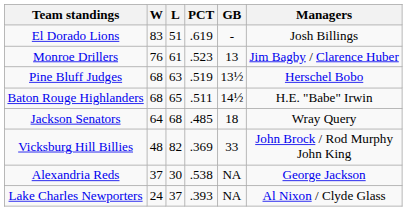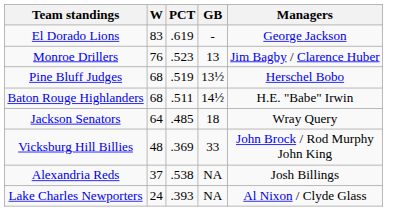 <table class="wikitable" style="text-align:center">
 <tr>
 <th>Team standings</th>
 <th>W</th>
-<th>L</th>
 <th>PCT</th>
 <th>GB</th>
 <th>Managers</th>
 </tr>
 <tr>
 <td><a href='#'>El Dorado Lions</a></td>
 <td>83</td>
-<td>51</td>
 <td>.619</td>
 <td>-</td>
-<td>Josh Billings</td>
+<td><a href='#'>George Jackson</a></td>
 </tr>
 <tr>
 <td><a href='#'>Monroe Drillers</a></td>
 <td>76</td>
-<td>61</td>
 <td>.523</td>
 <td>13</td>
 <td><a href='#'>Jim Bagby</a> / <a href='#'>Clarence Huber</a></td>
 </tr>
 <tr>
 <td><a href='#'>Pine Bluff Judges</a></td>
 <td>68</td>
-<td>63</td>
 <td>.519</td>
 <td>13½</td>
 <td><a href='#'>Herschel Bobo</a></td>
 </tr>
 <tr>
 <td><a href='#'>Baton Rouge Highlanders</a></td>
 <td>68</td>
-<td>65</td>
 <td>.511</td>
 <td>14½</td>
 <td>H.E. "Babe" Irwin</td>
 </tr>
 <tr>
 <td><a href='#'>Jackson Senators</a></td>
 <td>64</td>
-<td>68</td>
 <td>.485</td>
 <td>18</td>
 <td>Wray Query</td>
 </tr>
 <tr>
 <td><a href='#'>Vicksburg Hill Billies</a></td>
 <td>48</td>
-<td>82</td>
 <td>.369</td>
 <td>33</td>
 <td><a href='#'>John Brock</a> / Rod Murphy <br>John King</td>
 </tr>
 <tr>
 <td><a href='#'>Alexandria Reds</a></td>
 <td>37</td>
-<td>30</td>
 <td>.538</td>
 <td>NA</td>
-<td><a href='#'>George Jackson</a></td>
+<td>Josh Billings</td>
 </tr>
 <tr>
 <td><a href='#'>Lake Charles Newporters</a></td>
 <td>24</td>
-<td>37</td>
 <td>.393</td>
 <td>NA</td>
 <td><a href='#'>Al Nixon</a> / Clyde Glass</td>
 </tr>
 </table>
